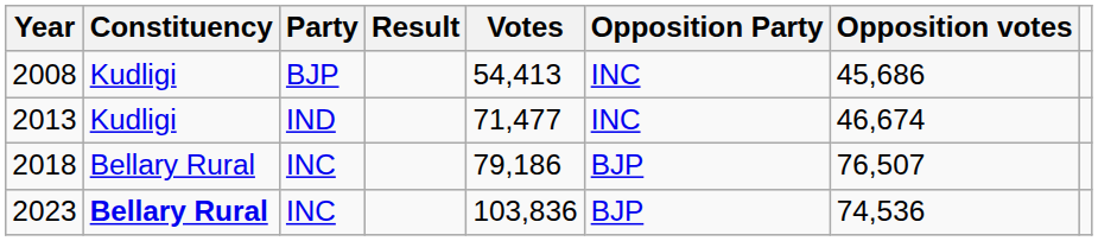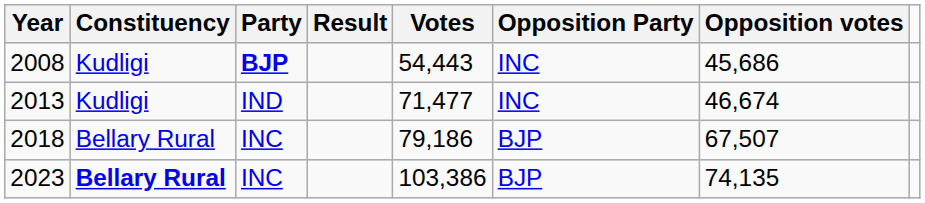 <table class="sortable wikitable">
 <tr>
 <th>Year</th>
 <th>Constituency</th>
 <th>Party</th>
 <th>Result</th>
 <th>Votes</th>
 <th>Opposition Party</th>
 <th>Opposition votes</th>
 </tr>
 <tr>
 <td>2008</td>
 <td><a href='#'>Kudligi</a></td>
-<td><a href='#'> BJP</a></td>
+<td><strong><a href='#'> BJP</a></strong></td>
 <td></td>
-<td>54,413</td>
+<td>54,443</td>
 <td><a href='#'> INC</a></td>
 <td>45,686</td>
 <td></td>
 </tr>
 <tr>
 <td>2013</td>
 <td><a href='#'>Kudligi</a></td>
 <td><a href='#'>IND</a></td>
 <td></td>
 <td>71,477</td>
 <td><a href='#'> INC</a></td>
 <td>46,674</td>
 <td></td>
 </tr>
 <tr>
 <td>2018</td>
 <td><a href='#'>Bellary Rural</a></td>
 <td><a href='#'> INC</a></td>
 <td></td>
 <td>79,186</td>
 <td><a href='#'> BJP</a></td>
-<td>76,507</td>
+<td>67,507</td>
 <td></td>
 </tr>
 <tr>
 <td>2023</td>
 <td><strong><a href='#'>Bellary Rural</a></strong></td>
 <td><a href='#'> INC</a></td>
 <td></td>
-<td>103,836</td>
+<td>103,386</td>
 <td><a href='#'> BJP</a></td>
-<td>74,536</td>
+<td>74,135</td>
 <td></td>
 </tr>
 </table>
